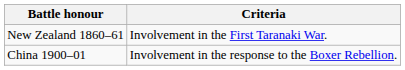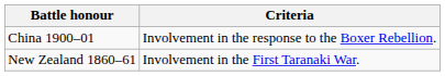 <table class="wikitable" border="1">
 <tr>
 <th>Battle honour</th>
 <th>Criteria</th>
 </tr>
 <tr>
+<td>China 1900–01</td>
+<td>Involvement in the response to the <a href='#'>Boxer Rebellion</a>.</td>
+</tr>
+<tr>
 <td>New Zealand 1860–61</td>
 <td>Involvement in the <a href='#'>First Taranaki War</a>.</td>
 </tr>
-<tr>
-<td>China 1900–01</td>
-<td>Involvement in the response to the <a href='#'>Boxer Rebellion</a>.</td>
-</tr>
 </table>
